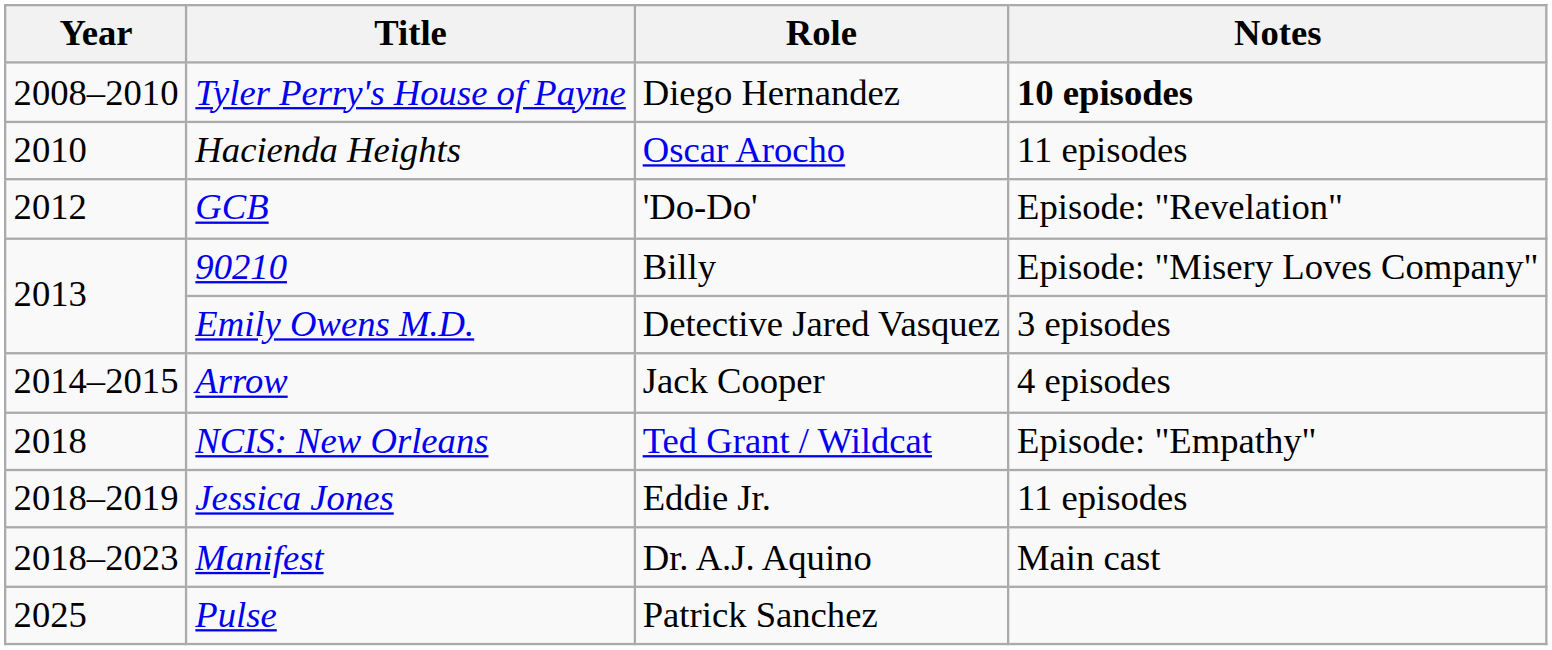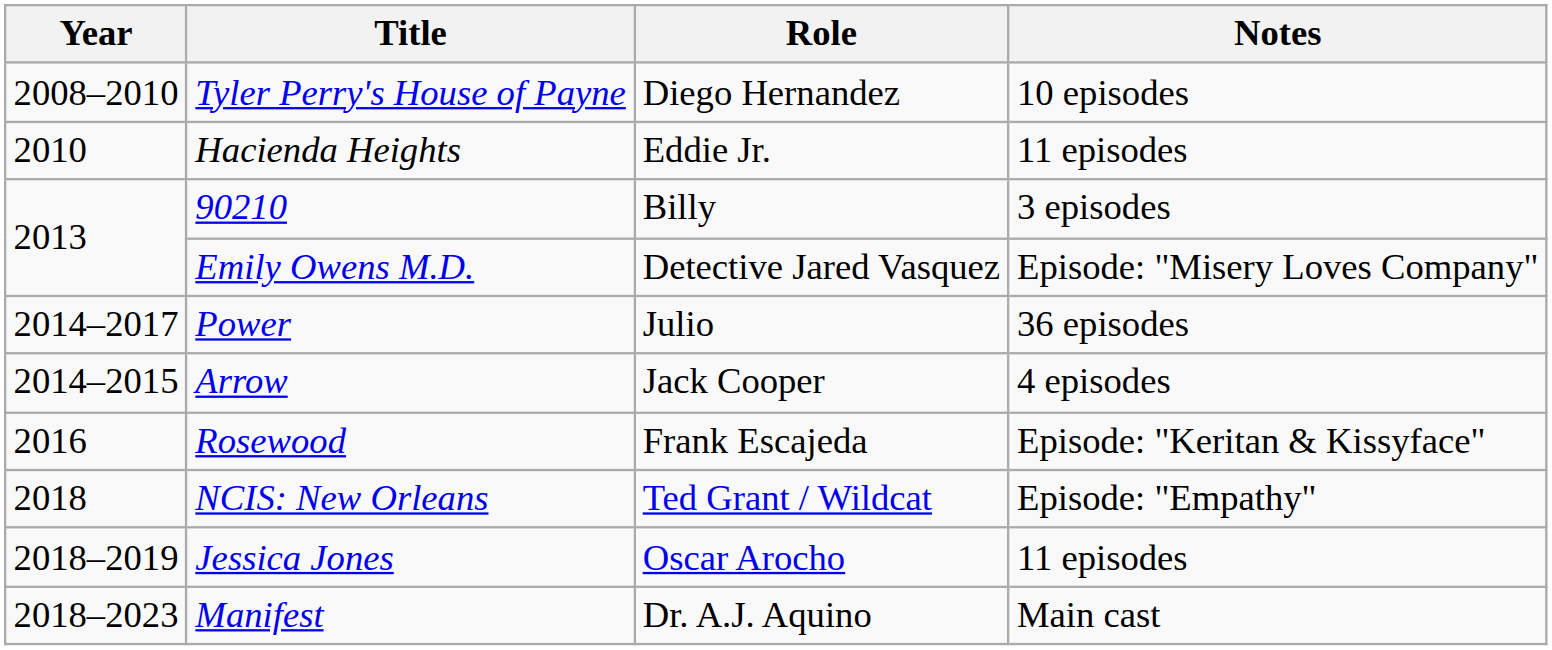 <table class="wikitable sortable">
 <tr>
 <th>Year</th>
 <th>Title</th>
 <th>Role</th>
 <th class="unsortable">Notes</th>
 </tr>
 <tr>
 <td>2008–2010</td>
 <td><em><a href='#'>Tyler Perry's House of Payne</a></em></td>
 <td>Diego Hernandez</td>
-<td><strong>10 episodes</strong></td>
+<td>10 episodes</td>
 </tr>
 <tr>
 <td>2010</td>
 <td><em>Hacienda Heights</em></td>
-<td><a href='#'>Oscar Arocho</a></td>
+<td>Eddie Jr.</td>
 <td>11 episodes</td>
-</tr>
-<tr>
-<td>2012</td>
-<td><em><a href='#'>GCB</a></em></td>
-<td>'Do-Do'</td>
-<td>Episode: "Revelation"</td>
 </tr>
 <tr>
 <td rowspan="2">2013</td>
 <td><em><a href='#'>90210</a></em></td>
 <td>Billy</td>
-<td>Episode: "Misery Loves Company"</td>
+<td>3 episodes</td>
 </tr>
 <tr>
 <td><em><a href='#'>Emily Owens M.D.</a></em></td>
 <td>Detective Jared Vasquez</td>
-<td>3 episodes</td>
+<td>Episode: "Misery Loves Company"</td>
+</tr>
+<tr>
+<td>2014–2017</td>
+<td><em><a href='#'>Power</a></em></td>
+<td>Julio</td>
+<td>36 episodes</td>
 </tr>
 <tr>
 <td>2014–2015</td>
 <td><em><a href='#'>Arrow</a></em></td>
 <td>Jack Cooper</td>
 <td>4 episodes</td>
+</tr>
+<tr>
+<td>2016</td>
+<td><em><a href='#'>Rosewood</a></em></td>
+<td>Frank Escajeda</td>
+<td>Episode: "Keritan & Kissyface"</td>
 </tr>
 <tr>
 <td>2018</td>
 <td><em><a href='#'>NCIS: New Orleans</a></em></td>
 <td><a href='#'>Ted Grant / Wildcat</a></td>
 <td>Episode: "Empathy"</td>
 </tr>
 <tr>
 <td>2018–2019</td>
 <td><em><a href='#'>Jessica Jones</a></em></td>
-<td>Eddie Jr.</td>
+<td><a href='#'>Oscar Arocho</a></td>
 <td>11 episodes</td>
 </tr>
 <tr>
 <td>2018–2023</td>
 <td><em><a href='#'>Manifest</a></em></td>
 <td>Dr. A.J. Aquino</td>
 <td>Main cast</td>
 </tr>
-<tr>
-<td>2025</td>
-<td><em><a href='#'>Pulse</a></em></td>
-<td>Patrick Sanchez</td>
-<td></td>
-</tr>
 </table>
